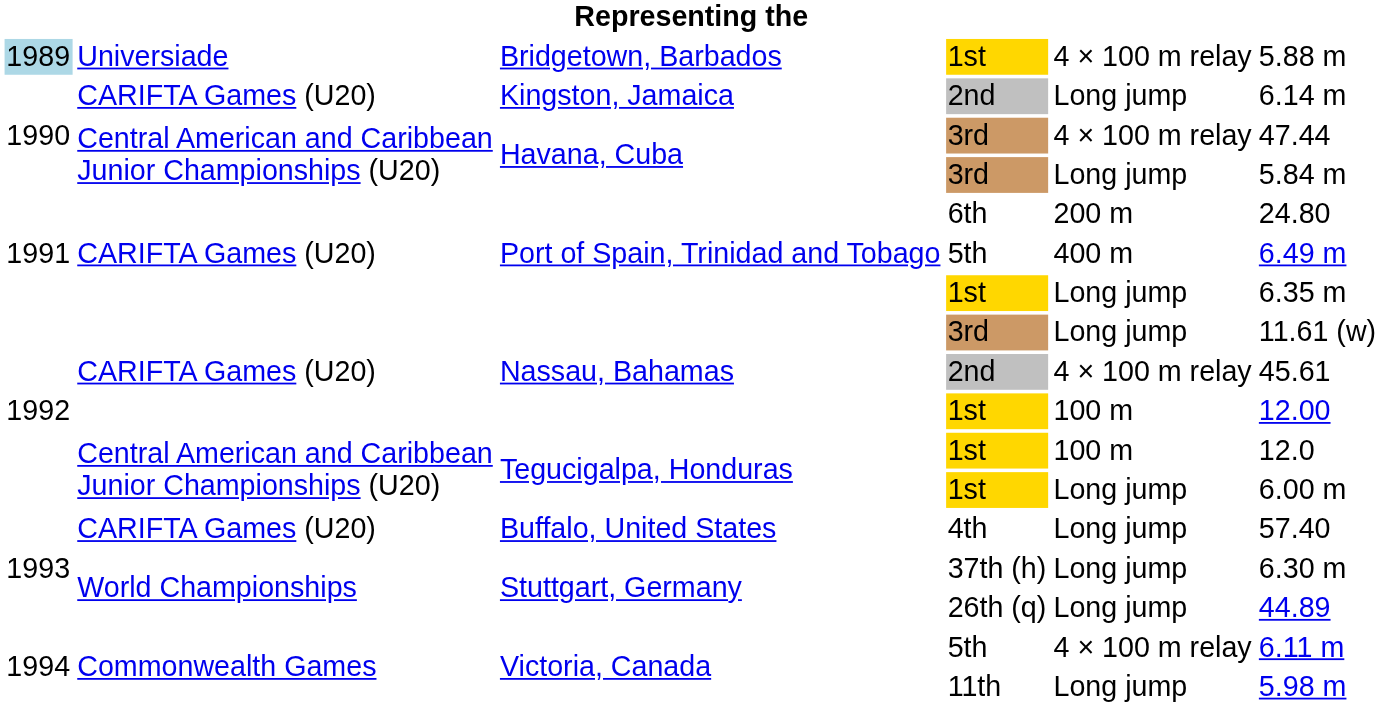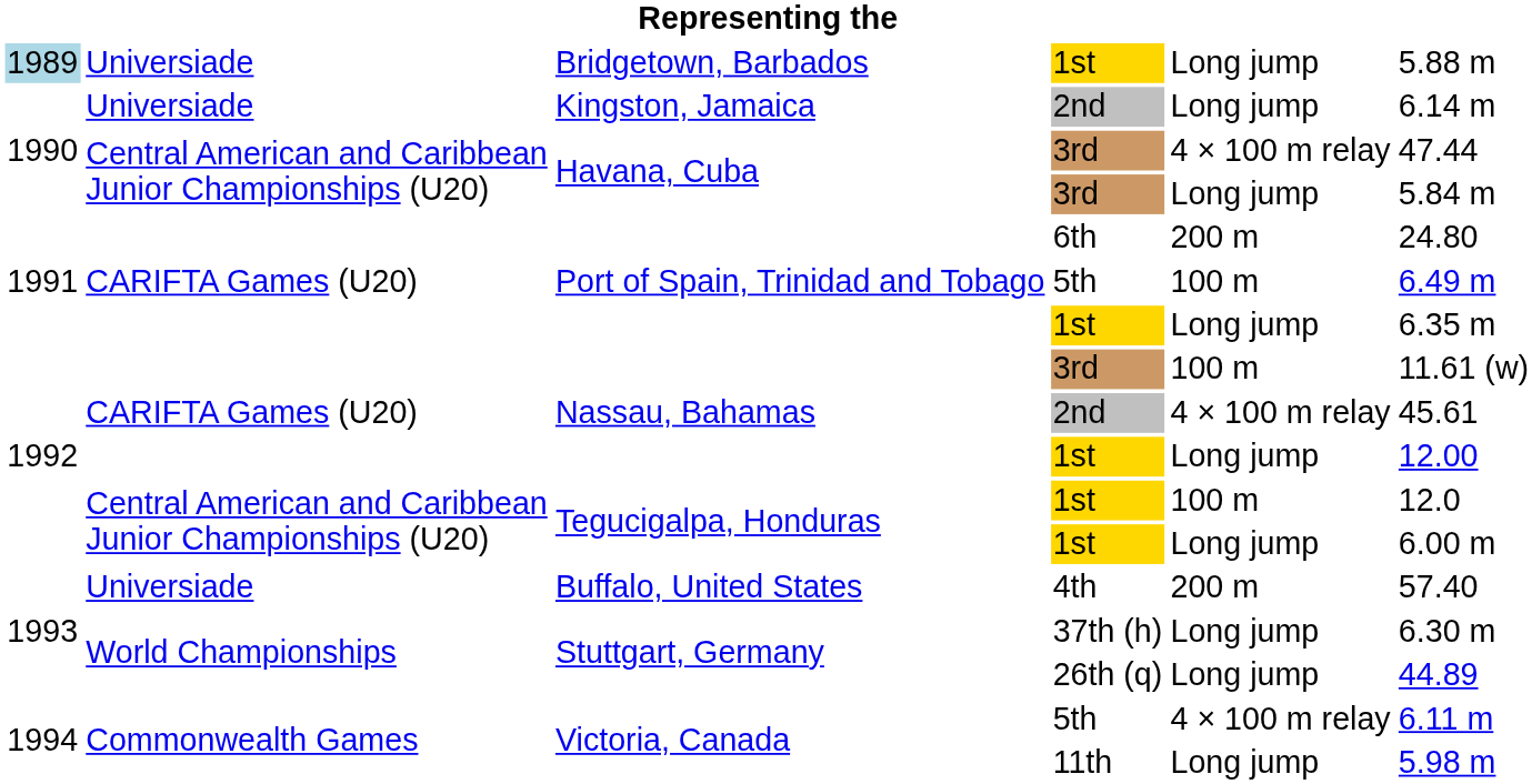 <table>
 <tr>
 <th colspan="6">Representing the </th>
 </tr>
 <tr>
 <td style="background: lightblue;">1989</td>
 <td><a href='#'>Universiade</a></td>
 <td><a href='#'>Bridgetown, Barbados</a></td>
 <td bgcolor=gold>1st</td>
-<td>4 × 100 m relay</td>
+<td>Long jump</td>
 <td>5.88 m</td>
 </tr>
 <tr>
 <td rowspan=3>1990</td>
-<td><a href='#'>CARIFTA Games</a> (U20)</td>
+<td><a href='#'>Universiade</a></td>
 <td><a href='#'>Kingston, Jamaica</a></td>
 <td bgcolor=silver>2nd</td>
 <td>Long jump</td>
 <td>6.14 m</td>
 </tr>
 <tr>
 <td rowspan=2><a href='#'>Central American and Caribbean<br>Junior Championships</a> (U20)</td>
 <td rowspan=2><a href='#'>Havana, Cuba</a></td>
 <td bgcolor=cc9966>3rd</td>
 <td>4 × 100 m relay</td>
 <td>47.44</td>
 </tr>
 <tr>
 <td bgcolor=cc9966>3rd</td>
 <td>Long jump</td>
 <td>5.84 m</td>
 </tr>
 <tr>
 <td rowspan=3>1991</td>
 <td rowspan=3><a href='#'>CARIFTA Games</a> (U20)</td>
 <td rowspan=3><a href='#'>Port of Spain, Trinidad and Tobago</a></td>
 <td>6th</td>
 <td>200 m</td>
 <td>24.80</td>
 </tr>
 <tr>
 <td>5th</td>
-<td>400 m</td>
+<td>100 m</td>
 <td><a href='#'>6.49 m</a></td>
 </tr>
 <tr>
 <td bgcolor=gold>1st</td>
 <td>Long jump</td>
 <td>6.35 m</td>
 </tr>
 <tr>
 <td rowspan=5>1992</td>
 <td rowspan=3><a href='#'>CARIFTA Games</a> (U20)</td>
 <td rowspan=3><a href='#'>Nassau, Bahamas</a></td>
 <td bgcolor=cc9966>3rd</td>
-<td>Long jump</td>
+<td>100 m</td>
 <td>11.61 (w)</td>
 </tr>
 <tr>
 <td bgcolor=silver>2nd</td>
 <td>4 × 100 m relay</td>
 <td>45.61</td>
 </tr>
 <tr>
 <td bgcolor=gold>1st</td>
-<td>100 m</td>
+<td>Long jump</td>
 <td><a href='#'>12.00</a></td>
 </tr>
 <tr>
 <td rowspan=2><a href='#'>Central American and Caribbean<br>Junior Championships</a> (U20)</td>
 <td rowspan=2><a href='#'>Tegucigalpa, Honduras</a></td>
 <td bgcolor=gold>1st</td>
 <td>100 m</td>
 <td>12.0</td>
 </tr>
 <tr>
 <td bgcolor=gold>1st</td>
 <td>Long jump</td>
 <td>6.00 m</td>
 </tr>
 <tr>
 <td rowspan=3>1993</td>
-<td><a href='#'>CARIFTA Games</a> (U20)</td>
+<td><a href='#'>Universiade</a></td>
 <td><a href='#'>Buffalo, United States</a></td>
 <td>4th</td>
-<td>Long jump</td>
+<td>200 m</td>
 <td>57.40</td>
 </tr>
 <tr>
 <td rowspan=2><a href='#'>World Championships</a></td>
 <td rowspan=2><a href='#'>Stuttgart, Germany</a></td>
 <td>37th (h)</td>
 <td>Long jump</td>
 <td>6.30 m</td>
 </tr>
 <tr>
 <td>26th (q)</td>
 <td>Long jump</td>
 <td><a href='#'>44.89</a></td>
 </tr>
 <tr>
 <td rowspan=2>1994</td>
 <td rowspan=2><a href='#'>Commonwealth Games</a></td>
 <td rowspan=2><a href='#'>Victoria, Canada</a></td>
 <td>5th</td>
 <td>4 × 100 m relay</td>
 <td><a href='#'>6.11 m</a></td>
 </tr>
 <tr>
 <td>11th</td>
 <td>Long jump</td>
 <td><a href='#'>5.98 m</a></td>
 </tr>
 </table>
